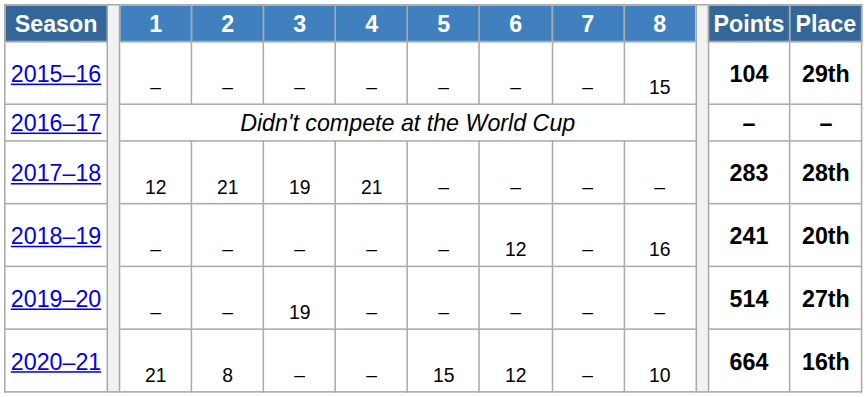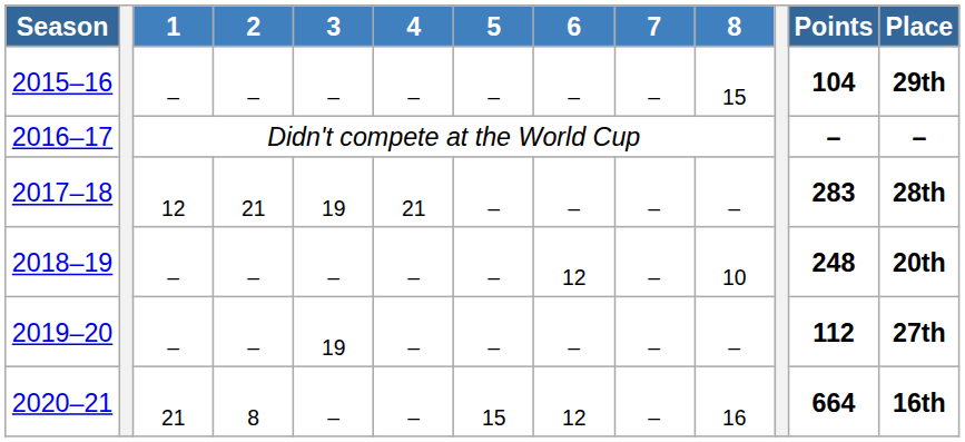 <table class="wikitable" style="font-size:95%; text-align:center; border:grey solid 1px; border-collapse:collapse; background:#ffffff;">
 <tr>
 <th style="background-color:#369; color:white; width:60px">Season</th>
 <th rowspan="7" width="1px"></th>
 <th style="background-color:#4180be; color:white; width:40px">1</th>
 <th style="background-color:#4180be; color:white; width:40px">2</th>
 <th style="background-color:#4180be; color:white; width:40px">3</th>
 <th style="background-color:#4180be; color:white; width:40px">4</th>
 <th style="background-color:#4180be; color:white; width:40px">5</th>
 <th style="background-color:#4180be; color:white; width:40px">6</th>
 <th style="background-color:#4180be; color:white; width:40px">7</th>
 <th style="background-color:#4180be; color:white; width:40px">8</th>
 <th rowspan="7" width="1px"></th>
 <th style="background-color:#369; color:white; width:40px">Points</th>
 <th style="background-color:#369; color:white; width:40px">Place</th>
 </tr>
 <tr>
 <td><a href='#'>2015–16</a></td>
 <td><br><small>–</small></td>
 <td><br><small>–</small></td>
 <td><br><small>–</small></td>
 <td><br><small>–</small></td>
 <td><br><small>–</small></td>
 <td><br><small>–</small></td>
 <td><br><small>–</small></td>
 <td><br><small>15</small></td>
 <td><strong>104</strong></td>
 <td><strong>29th</strong></td>
 </tr>
 <tr>
 <td><a href='#'>2016–17</a></td>
 <td align=center colspan=8><em>Didn't compete at the World Cup</em></td>
 <td><strong>–</strong></td>
 <td><strong>–</strong></td>
 </tr>
 <tr>
 <td><a href='#'>2017–18</a></td>
 <td><br><small>12</small></td>
 <td><br><small>21</small></td>
 <td><br><small>19</small></td>
 <td><br><small>21</small></td>
 <td><br><small>–</small></td>
 <td><br><small>–</small></td>
 <td><br><small>–</small></td>
 <td><br><small>–</small></td>
 <td><strong>283</strong></td>
 <td><strong>28th</strong></td>
 </tr>
 <tr>
 <td><a href='#'>2018–19</a></td>
 <td><br><small>–</small></td>
 <td><br><small>–</small></td>
 <td><br><small>–</small></td>
 <td><br><small>–</small></td>
 <td><br><small>–</small></td>
 <td><br><small>12</small></td>
 <td><br><small>–</small></td>
-<td><br><small>16</small></td>
-<td><strong>241</strong></td>
+<td><br><small>10</small></td>
+<td><strong>248</strong></td>
 <td><strong>20th</strong></td>
 </tr>
 <tr>
 <td><a href='#'>2019–20</a></td>
 <td><br><small>–</small></td>
 <td><br><small>–</small></td>
 <td><br><small>19</small></td>
 <td><br><small>–</small></td>
 <td><br><small>–</small></td>
 <td><br><small>–</small></td>
 <td><br><small>–</small></td>
 <td><br><small>–</small></td>
-<td><strong>514</strong></td>
+<td><strong>112</strong></td>
 <td><strong>27th</strong></td>
 </tr>
 <tr>
 <td><a href='#'>2020–21</a></td>
 <td><br><small>21</small></td>
 <td><br><small>8</small></td>
 <td><br><small>–</small></td>
 <td><br><small>–</small></td>
 <td><br><small>15</small></td>
 <td><br><small>12</small></td>
 <td><br><small>–</small></td>
-<td><br><small>10</small></td>
+<td><br><small>16</small></td>
 <td><strong>664</strong></td>
 <td><strong>16th</strong></td>
 </tr>
 </table>
